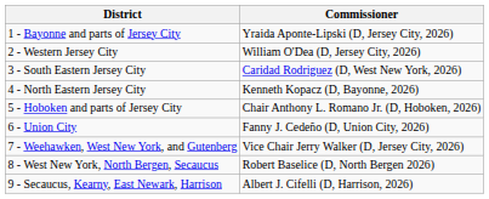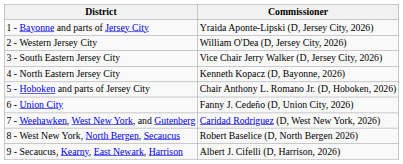 <table class="wikitable sortable">
 <tr>
 <th>District</th>
 <th>Commissioner</th>
 </tr>
 <tr>
 <td>1 - <a href='#'>Bayonne</a> and parts of <a href='#'>Jersey City</a></td>
 <td>Yraida Aponte-Lipski (D, Jersey City, 2026)</td>
 </tr>
 <tr>
 <td>2 - Western Jersey City</td>
 <td>William O'Dea (D, Jersey City, 2026)</td>
 </tr>
 <tr>
 <td>3 - South Eastern Jersey City</td>
-<td><a href='#'>Caridad Rodriguez</a> (D, West New York, 2026)</td>
+<td>Vice Chair Jerry Walker (D, Jersey City, 2026)</td>
 </tr>
 <tr>
 <td>4 - North Eastern Jersey City</td>
 <td>Kenneth Kopacz (D, Bayonne, 2026)</td>
 </tr>
 <tr>
 <td>5 - <a href='#'>Hoboken</a> and parts of Jersey City</td>
 <td>Chair Anthony L. Romano Jr. (D, Hoboken, 2026)</td>
 </tr>
 <tr>
 <td>6 - <a href='#'>Union City</a></td>
 <td>Fanny J. Cedeño (D, Union City, 2026)</td>
 </tr>
 <tr>
 <td>7 - <a href='#'>Weehawken</a>, <a href='#'>West New York</a>, and <a href='#'>Gutenberg</a></td>
-<td>Vice Chair Jerry Walker (D, Jersey City, 2026)</td>
+<td><a href='#'>Caridad Rodriguez</a> (D, West New York, 2026)</td>
 </tr>
 <tr>
 <td>8 - West New York, <a href='#'>North Bergen</a>, <a href='#'>Secaucus</a></td>
 <td>Robert Baselice (D, North Bergen 2026)</td>
 </tr>
 <tr>
 <td>9 - Secaucus, <a href='#'>Kearny</a>, <a href='#'>East Newark</a>, <a href='#'>Harrison</a></td>
 <td>Albert J. Cifelli (D, Harrison, 2026)</td>
 </tr>
 </table>
